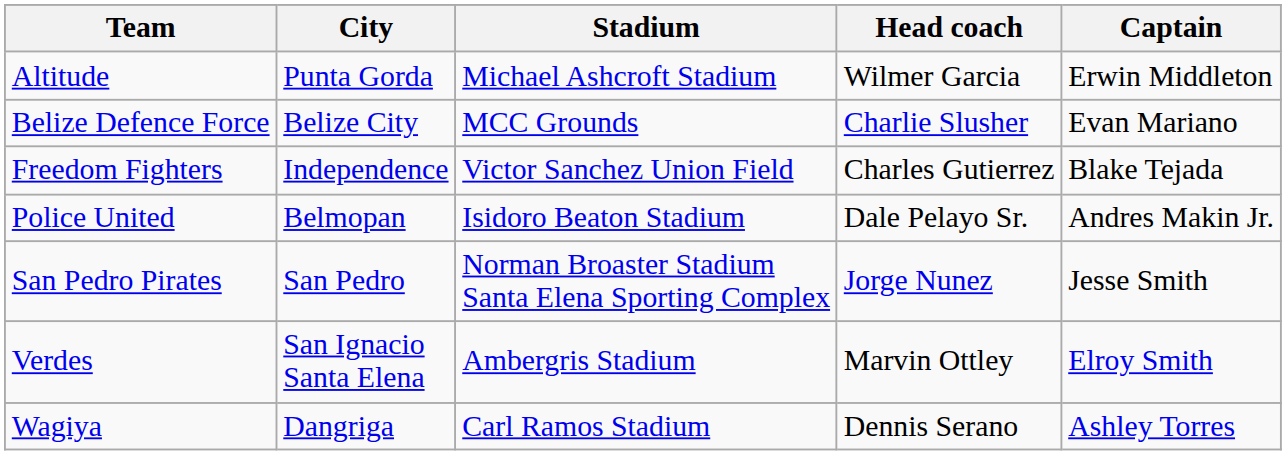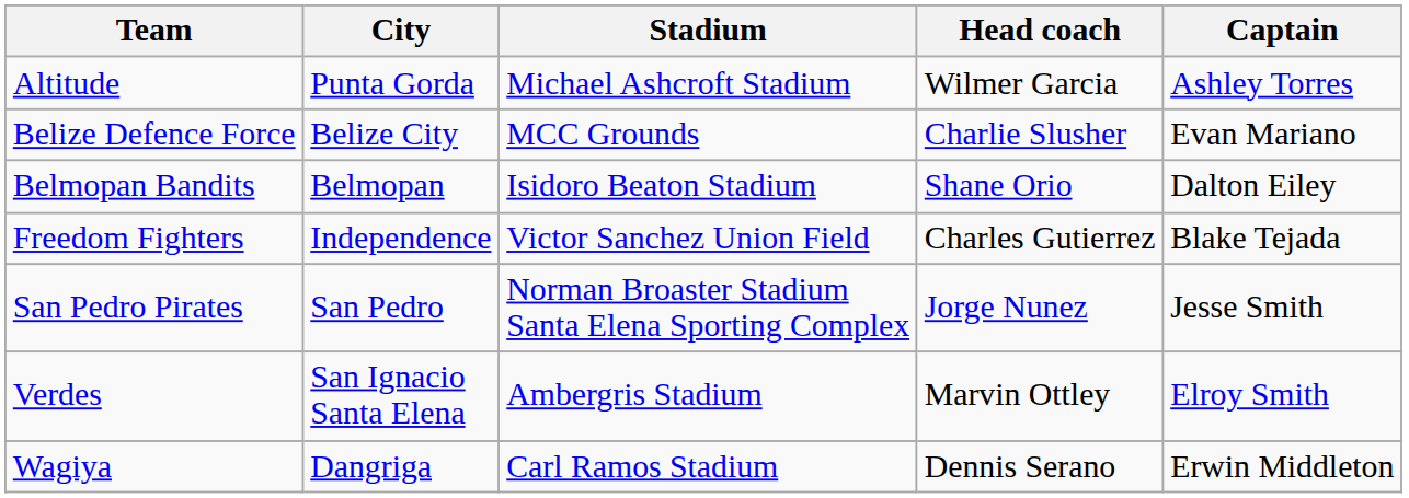 <table class="wikitable">
 <tr>
 <th>Team</th>
 <th>City</th>
 <th>Stadium</th>
 <th>Head coach</th>
 <th>Captain</th>
 </tr>
 <tr>
 <td><a href='#'>Altitude</a></td>
 <td><a href='#'>Punta Gorda</a></td>
 <td><a href='#'>Michael Ashcroft Stadium</a></td>
 <td> Wilmer Garcia</td>
-<td> Erwin Middleton</td>
+<td> <a href='#'>Ashley Torres</a></td>
 </tr>
 <tr>
 <td><a href='#'>Belize Defence Force</a></td>
 <td><a href='#'>Belize City</a></td>
 <td><a href='#'>MCC Grounds</a></td>
 <td> <a href='#'>Charlie Slusher</a></td>
 <td> Evan Mariano</td>
 </tr>
 <tr>
+<td><a href='#'>Belmopan Bandits</a></td>
+<td><a href='#'>Belmopan</a></td>
+<td><a href='#'>Isidoro Beaton Stadium</a></td>
+<td> <a href='#'>Shane Orio</a></td>
+<td> Dalton Eiley</td>
+</tr>
+<tr>
 <td><a href='#'>Freedom Fighters</a></td>
 <td><a href='#'>Independence</a></td>
 <td><a href='#'>Victor Sanchez Union Field</a></td>
 <td> Charles Gutierrez</td>
 <td> Blake Tejada</td>
-</tr>
-<tr>
-<td><a href='#'>Police United</a></td>
-<td><a href='#'>Belmopan</a></td>
-<td><a href='#'>Isidoro Beaton Stadium</a></td>
-<td> Dale Pelayo Sr.</td>
-<td> Andres Makin Jr.</td>
 </tr>
 <tr>
 <td><a href='#'> San Pedro Pirates</a></td>
 <td><a href='#'>San Pedro</a></td>
 <td><a href='#'>Norman Broaster Stadium</a> <br> <a href='#'>Santa Elena Sporting Complex</a></td>
 <td> <a href='#'>Jorge Nunez</a></td>
 <td> Jesse Smith</td>
 </tr>
 <tr>
 <td><a href='#'>Verdes</a></td>
 <td><a href='#'>San Ignacio</a> <br> <a href='#'>Santa Elena</a></td>
 <td><a href='#'>Ambergris Stadium</a></td>
 <td> Marvin Ottley</td>
 <td> <a href='#'>Elroy Smith</a></td>
 </tr>
 <tr>
 <td><a href='#'>Wagiya</a></td>
 <td><a href='#'>Dangriga</a></td>
 <td><a href='#'>Carl Ramos Stadium</a></td>
 <td> Dennis Serano</td>
-<td> <a href='#'>Ashley Torres</a></td>
+<td> Erwin Middleton</td>
 </tr>
 </table>
